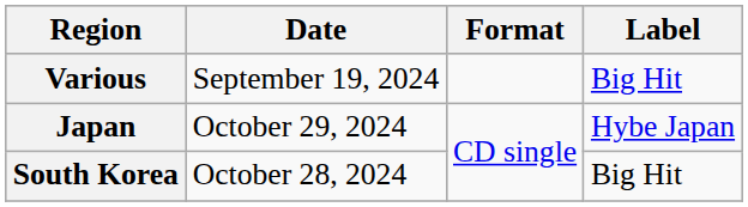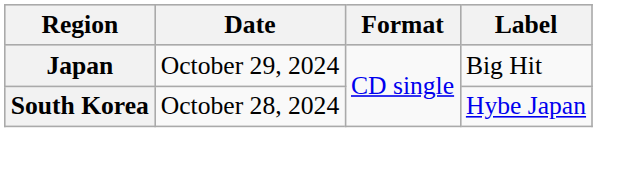 <table class="wikitable plainrowheaders">
 <tr>
 <th scope="col">Region</th>
 <th scope="col">Date</th>
 <th scope="col">Format</th>
 <th scope="col">Label</th>
 </tr>
 <tr>
-<th scope="row">Various</th>
-<td>September 19, 2024</td>
-<td></td>
-<td><a href='#'>Big Hit</a></td>
-</tr>
-<tr>
 <th scope="row">Japan</th>
 <td>October 29, 2024</td>
 <td rowspan="2"><a href='#'>CD single</a></td>
-<td><a href='#'>Hybe Japan</a></td>
+<td>Big Hit</td>
 </tr>
 <tr>
 <th scope="row">South Korea</th>
 <td>October 28, 2024</td>
-<td>Big Hit</td>
+<td><a href='#'>Hybe Japan</a></td>
 </tr>
 </table>
